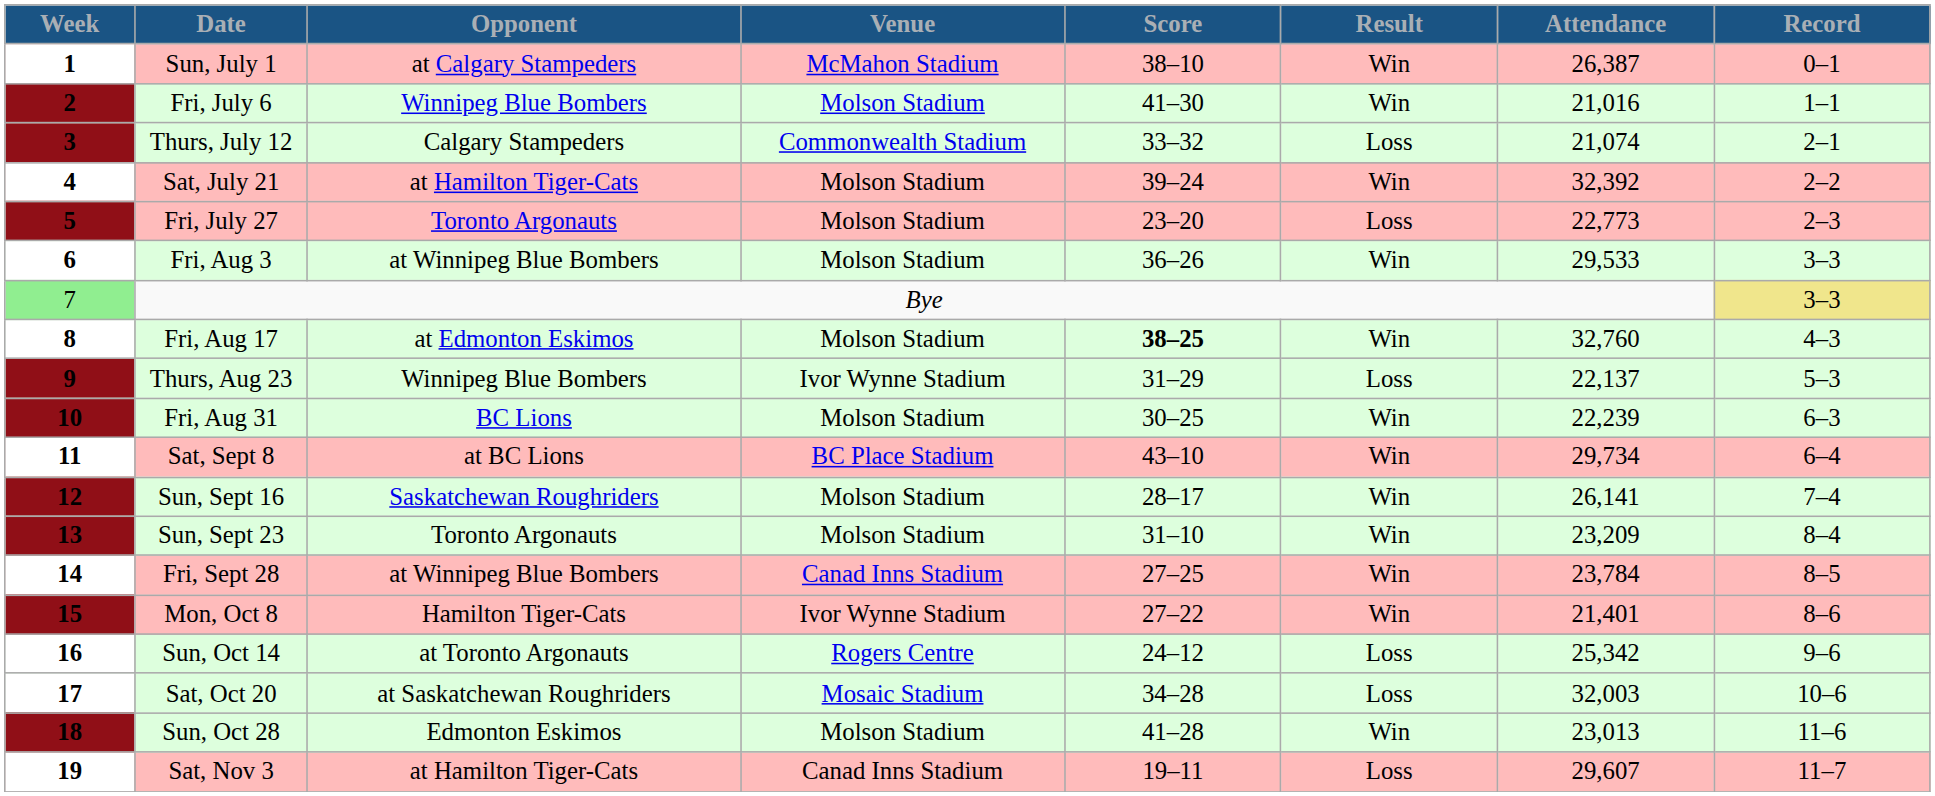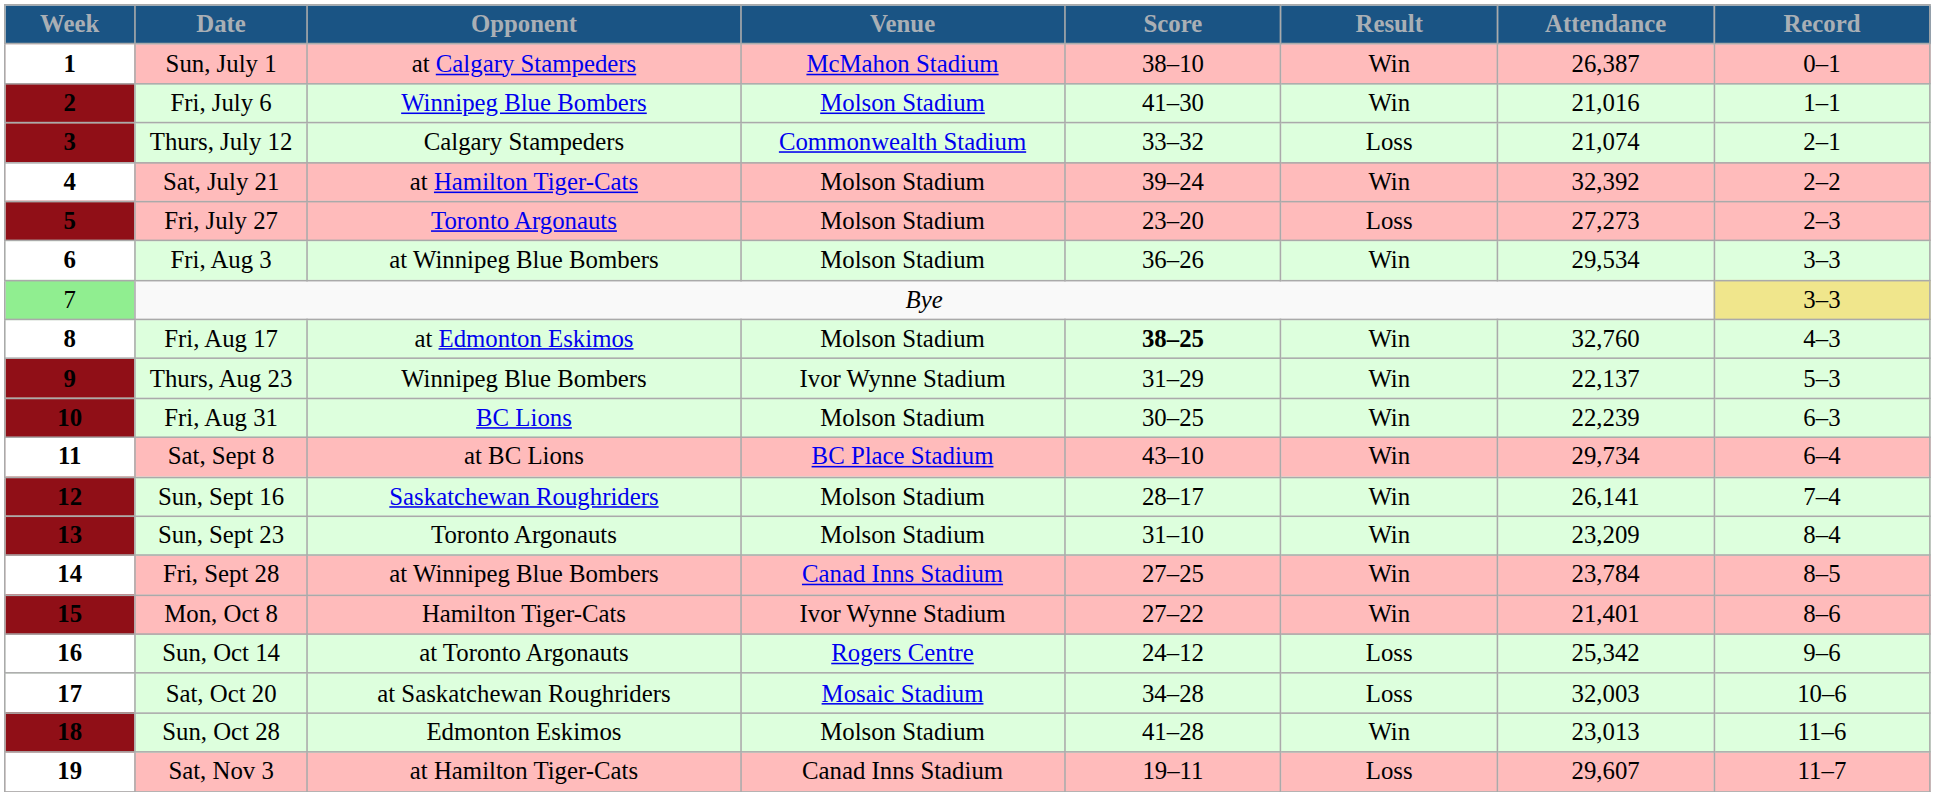 <table class="wikitable sortable">
 <tr>
 <th style="background:#1A5484;color:#A9AFB5;" width="6%">Week</th>
 <th style="background:#1A5484;color:#A9AFB5;" width="8%">Date</th>
 <th style="background:#1A5484;color:#A9AFB5;" width="20%">Opponent</th>
 <th style="background:#1A5484;color:#A9AFB5;" width="15%">Venue</th>
 <th style="background:#1A5484;color:#A9AFB5;" width="10%">Score</th>
 <th style="background:#1A5484;color:#A9AFB5;" width="10%">Result</th>
 <th style="background:#1A5484;color:#A9AFB5;" width="10%">Attendance</th>
 <th style="background:#1A5484;color:#A9AFB5;" width="10%">Record</th>
 </tr>
 <tr align="center" bgcolor="#ffbbbb">
 <td style="text-align:center; background:white;"><span><strong>1</strong></span></td>
 <td>Sun, July 1</td>
 <td>at <a href='#'>Calgary Stampeders</a></td>
 <td><a href='#'>McMahon Stadium</a></td>
 <td>38–10</td>
 <td>Win</td>
 <td>26,387</td>
 <td>0–1</td>
 </tr>
 <tr align="center" bgcolor="#ddffdd">
 <td style="text-align:center; background:#900F17;"><span><strong>2</strong></span></td>
 <td>Fri, July 6</td>
 <td><a href='#'>Winnipeg Blue Bombers</a></td>
 <td><a href='#'>Molson Stadium</a></td>
 <td>41–30</td>
 <td>Win</td>
 <td>21,016</td>
 <td>1–1</td>
 </tr>
 <tr align="center" bgcolor="#ddffdd">
 <td style="text-align:center; background:#900F17;"><span><strong>3</strong></span></td>
 <td>Thurs, July 12</td>
 <td>Calgary Stampeders</td>
 <td><a href='#'>Commonwealth Stadium</a></td>
 <td>33–32</td>
 <td>Loss</td>
 <td>21,074</td>
 <td>2–1</td>
 </tr>
 <tr align="center" bgcolor="#ffbbbb">
 <td style="text-align:center; background:white;"><span><strong>4</strong></span></td>
 <td>Sat, July 21</td>
 <td>at <a href='#'>Hamilton Tiger-Cats</a></td>
 <td>Molson Stadium</td>
 <td>39–24</td>
 <td>Win</td>
 <td>32,392</td>
 <td>2–2</td>
 </tr>
 <tr align="center" bgcolor="#ffbbbb">
 <td style="text-align:center; background:#900F17;"><span><strong>5</strong></span></td>
 <td>Fri, July 27</td>
 <td><a href='#'>Toronto Argonauts</a></td>
 <td>Molson Stadium</td>
 <td>23–20</td>
 <td>Loss</td>
-<td>22,773</td>
+<td>27,273</td>
 <td>2–3</td>
 </tr>
 <tr align="center" bgcolor="#ddffdd">
 <td style="text-align:center; background:white;"><span><strong>6</strong></span></td>
 <td>Fri, Aug 3</td>
 <td>at Winnipeg Blue Bombers</td>
 <td>Molson Stadium</td>
 <td>36–26</td>
 <td>Win</td>
-<td>29,533</td>
+<td>29,534</td>
 <td>3–3</td>
 </tr>
 <tr align="center">
 <td style="background: lightgreen;">7</td>
 <td colSpan=6 align="center"><em>Bye</em></td>
 <td style="background: khaki;">3–3</td>
 </tr>
 <tr align="center" bgcolor="#ddffdd">
 <td style="text-align:center; background:white;"><span><strong>8</strong></span></td>
 <td>Fri, Aug 17</td>
 <td>at <a href='#'>Edmonton Eskimos</a></td>
 <td>Molson Stadium</td>
 <td><strong>38–25</strong></td>
 <td>Win</td>
 <td>32,760</td>
 <td>4–3</td>
 </tr>
 <tr align="center" bgcolor="#ddffdd">
 <td style="text-align:center; background:#900F17;"><span><strong>9</strong></span></td>
 <td>Thurs, Aug 23</td>
 <td>Winnipeg Blue Bombers</td>
 <td>Ivor Wynne Stadium</td>
 <td>31–29</td>
-<td>Loss</td>
+<td>Win</td>
 <td>22,137</td>
 <td>5–3</td>
 </tr>
 <tr align="center" bgcolor="#ddffdd">
 <td style="text-align:center; background:#900F17;"><span><strong>10</strong></span></td>
 <td>Fri, Aug 31</td>
 <td><a href='#'>BC Lions</a></td>
 <td>Molson Stadium</td>
 <td>30–25</td>
 <td>Win</td>
 <td>22,239</td>
 <td>6–3</td>
 </tr>
 <tr align="center" bgcolor="#ffbbbb">
 <td style="text-align:center; background:white;"><span><strong>11</strong></span></td>
 <td>Sat, Sept 8</td>
 <td>at BC Lions</td>
 <td><a href='#'>BC Place Stadium</a></td>
 <td>43–10</td>
 <td>Win</td>
 <td>29,734</td>
 <td>6–4</td>
 </tr>
 <tr align="center" bgcolor="#ddffdd">
 <td style="text-align:center; background:#900F17;"><span><strong>12</strong></span></td>
 <td>Sun, Sept 16</td>
 <td><a href='#'>Saskatchewan Roughriders</a></td>
 <td>Molson Stadium</td>
 <td>28–17</td>
 <td>Win</td>
 <td>26,141</td>
 <td>7–4</td>
 </tr>
 <tr align="center" bgcolor="#ddffdd">
 <td style="text-align:center; background:#900F17;"><span><strong>13</strong></span></td>
 <td>Sun, Sept 23</td>
 <td>Toronto Argonauts</td>
 <td>Molson Stadium</td>
 <td>31–10</td>
 <td>Win</td>
 <td>23,209</td>
 <td>8–4</td>
 </tr>
 <tr align="center" bgcolor="#ffbbbb">
 <td style="text-align:center; background:white;"><span><strong>14</strong></span></td>
 <td>Fri, Sept 28</td>
 <td>at Winnipeg Blue Bombers</td>
 <td><a href='#'>Canad Inns Stadium</a></td>
 <td>27–25</td>
 <td>Win</td>
 <td>23,784</td>
 <td>8–5</td>
 </tr>
 <tr align="center" bgcolor="#ffbbbb">
 <td style="text-align:center; background:#900F17;"><span><strong>15</strong></span></td>
 <td>Mon, Oct 8</td>
 <td>Hamilton Tiger-Cats</td>
 <td>Ivor Wynne Stadium</td>
 <td>27–22</td>
 <td>Win</td>
 <td>21,401</td>
 <td>8–6</td>
 </tr>
 <tr align="center" bgcolor="#ddffdd">
 <td style="text-align:center; background:white;"><span><strong>16</strong></span></td>
 <td>Sun, Oct 14</td>
 <td>at Toronto Argonauts</td>
 <td><a href='#'>Rogers Centre</a></td>
 <td>24–12</td>
 <td>Loss</td>
 <td>25,342</td>
 <td>9–6</td>
 </tr>
 <tr align="center" bgcolor="#ddffdd">
 <td style="text-align:center; background:white;"><span><strong>17</strong></span></td>
 <td>Sat, Oct 20</td>
 <td>at Saskatchewan Roughriders</td>
 <td><a href='#'>Mosaic Stadium</a></td>
 <td>34–28</td>
 <td>Loss</td>
 <td>32,003</td>
 <td>10–6</td>
 </tr>
 <tr align="center" bgcolor="#ddffdd">
 <td style="text-align:center; background:#900F17;"><span><strong>18</strong></span></td>
 <td>Sun, Oct 28</td>
 <td>Edmonton Eskimos</td>
 <td>Molson Stadium</td>
 <td>41–28</td>
 <td>Win</td>
 <td>23,013</td>
 <td>11–6</td>
 </tr>
 <tr align="center" bgcolor="#ffbbbb">
 <td style="text-align:center; background:white;"><span><strong>19</strong></span></td>
 <td>Sat, Nov 3</td>
 <td>at Hamilton Tiger-Cats</td>
 <td>Canad Inns Stadium</td>
 <td>19–11</td>
 <td>Loss</td>
 <td>29,607</td>
 <td>11–7</td>
 </tr>
 <tr>
 </tr>
 </table>
